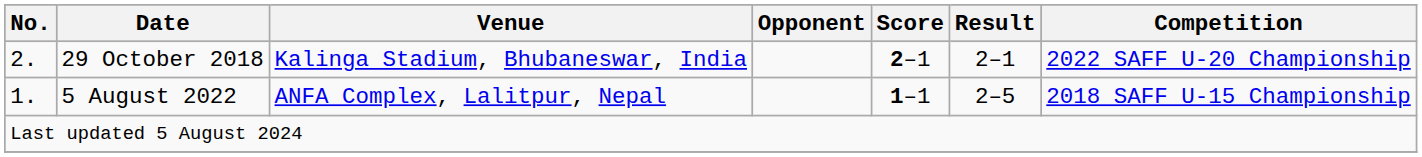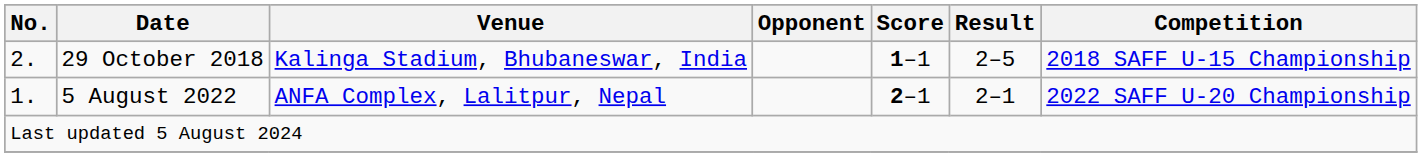 <table class="wikitable" style="font-size:100%;">
 <tr>
 <th>No.</th>
 <th>Date</th>
 <th>Venue</th>
 <th>Opponent</th>
 <th>Score</th>
 <th>Result</th>
 <th>Competition</th>
 </tr>
 <tr>
 <td>2.</td>
 <td>29 October 2018</td>
 <td><a href='#'>Kalinga Stadium</a>, <a href='#'>Bhubaneswar</a>, <a href='#'>India</a></td>
 <td></td>
-<td align=center><strong>2</strong>–1</td>
-<td align=center>2–1</td>
-<td><a href='#'>2022 SAFF U-20 Championship</a></td>
+<td align=center><strong>1</strong>–1</td>
+<td align=center>2–5</td>
+<td><a href='#'>2018 SAFF U-15 Championship</a></td>
 </tr>
 <tr>
 <td>1.</td>
 <td>5 August 2022</td>
 <td><a href='#'>ANFA Complex</a>, <a href='#'>Lalitpur</a>, <a href='#'>Nepal</a></td>
 <td></td>
-<td align=center><strong>1</strong>–1</td>
-<td align=center>2–5</td>
-<td><a href='#'>2018 SAFF U-15 Championship</a></td>
+<td align=center><strong>2</strong>–1</td>
+<td align=center>2–1</td>
+<td><a href='#'>2022 SAFF U-20 Championship</a></td>
 </tr>
 <tr>
 <td colspan="8"><small>Last updated 5 August 2024</small></td>
 </tr>
 <tr>
 </tr>
 </table>
